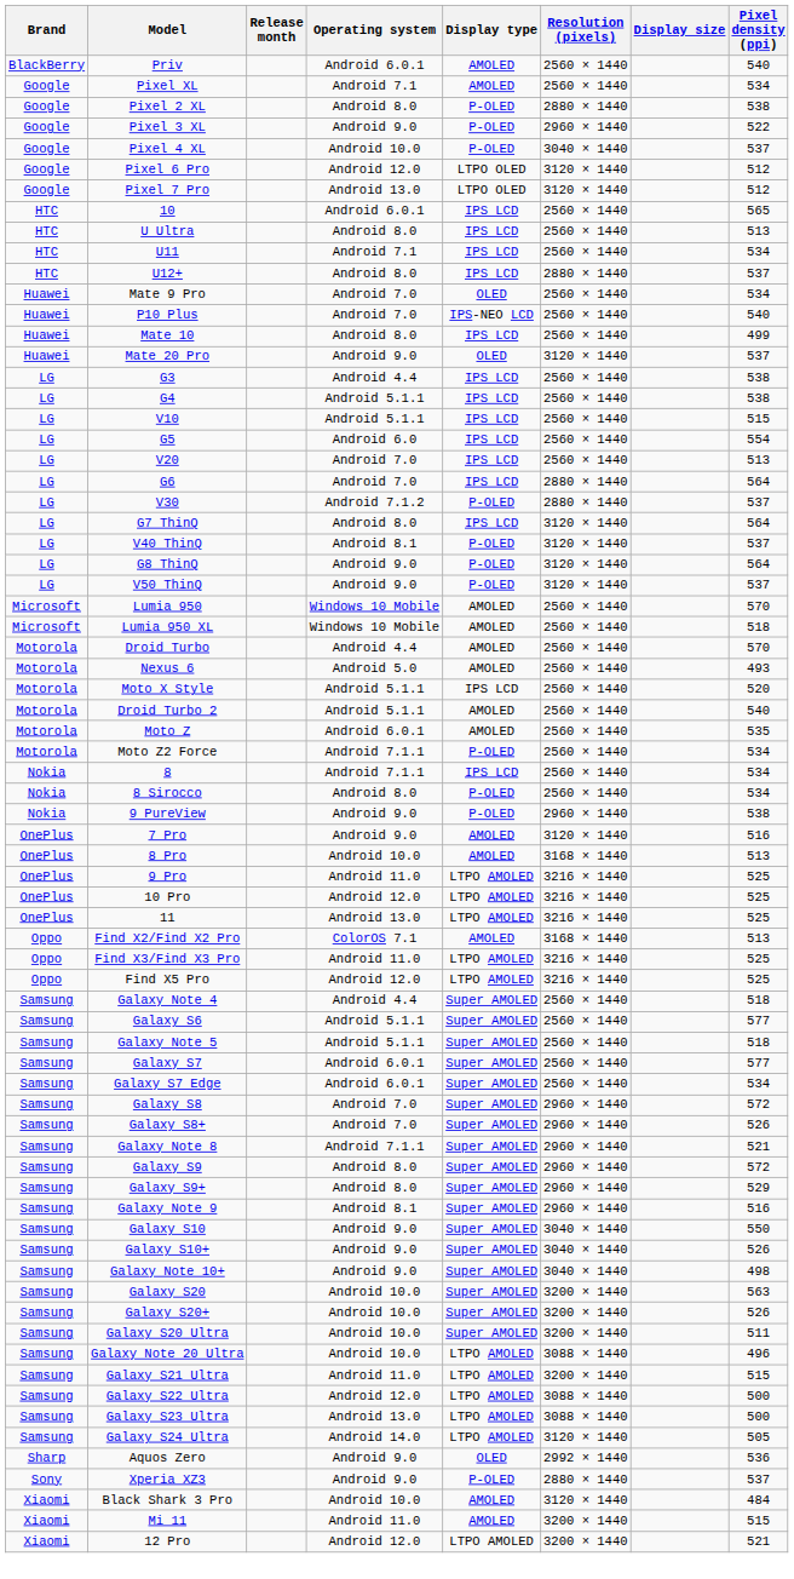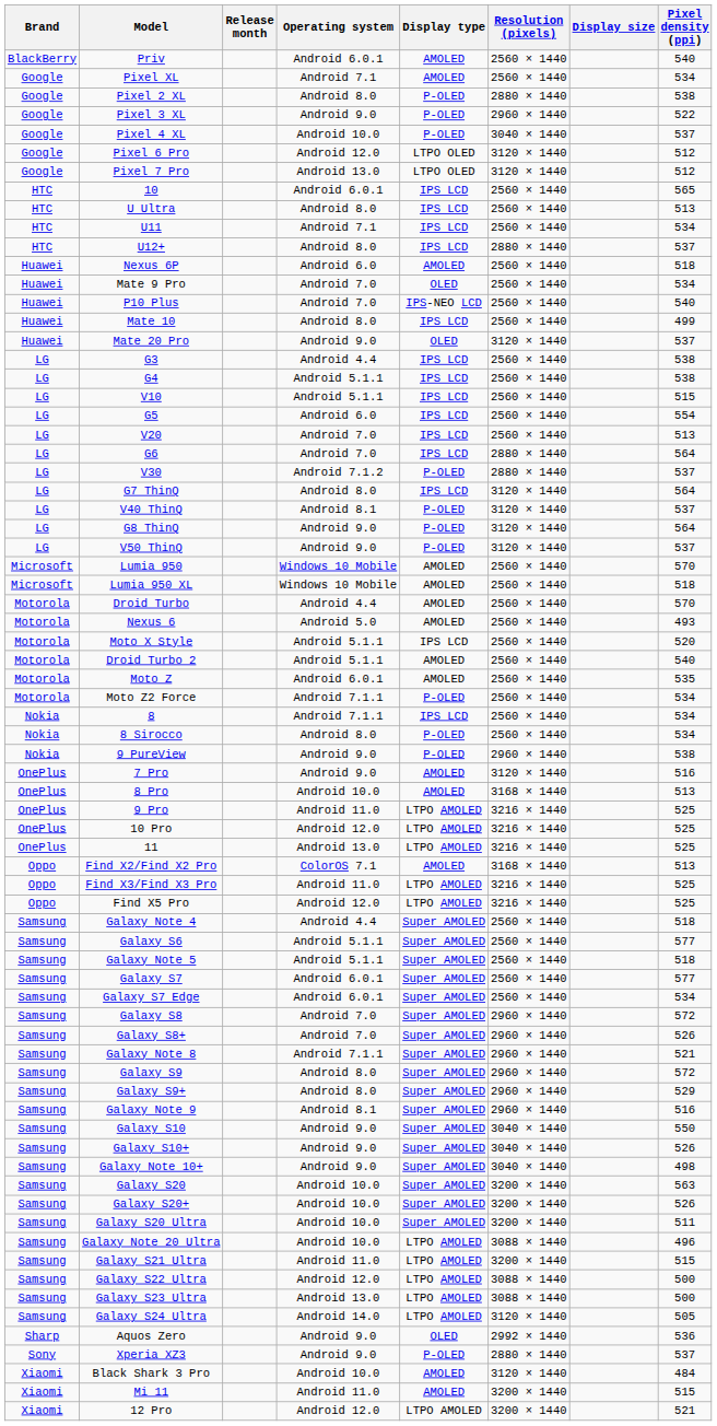 <table style="text-align: center;" class="wikitable sortable">
 <tr>
 <th>Brand</th>
 <th>Model</th>
 <th scope="col" data-sort-type="dates">Release<br>month</th>
 <th>Operating system</th>
 <th>Display type</th>
 <th scope="col" data-sort-type="number"><a href='#'>Resolution<br>(pixels)</a></th>
 <th scope="col" data-sort-type="number"><a href='#'>Display size</a></th>
 <th scope="col" data-sort-type="number"><a href='#'>Pixel<br>density</a><br>(<a href='#'>ppi</a>)</th>
 </tr>
 <tr>
 <td><a href='#'>BlackBerry</a></td>
 <td><a href='#'>Priv</a></td>
 <td></td>
 <td>Android 6.0.1</td>
 <td><a href='#'>AMOLED</a></td>
 <td>2560 × 1440</td>
 <td></td>
 <td>540</td>
 </tr>
 <tr>
 <td><a href='#'>Google</a></td>
 <td><a href='#'>Pixel XL</a></td>
 <td></td>
 <td>Android 7.1</td>
 <td><a href='#'>AMOLED</a></td>
 <td>2560 × 1440</td>
 <td></td>
 <td>534</td>
 </tr>
 <tr>
 <td><a href='#'>Google</a></td>
 <td><a href='#'>Pixel 2 XL</a></td>
 <td></td>
 <td>Android 8.0</td>
 <td><a href='#'>P-OLED</a></td>
 <td>2880 × 1440</td>
 <td></td>
 <td>538</td>
 </tr>
 <tr>
 <td><a href='#'>Google</a></td>
 <td><a href='#'>Pixel 3 XL</a></td>
 <td></td>
 <td>Android 9.0</td>
 <td><a href='#'>P-OLED</a></td>
 <td>2960 × 1440</td>
 <td></td>
 <td>522</td>
 </tr>
 <tr>
 <td><a href='#'>Google</a></td>
 <td><a href='#'>Pixel 4 XL</a></td>
 <td></td>
 <td>Android 10.0</td>
 <td><a href='#'>P-OLED</a></td>
 <td>3040 × 1440</td>
 <td></td>
 <td>537</td>
 </tr>
 <tr>
 <td><a href='#'>Google</a></td>
 <td><a href='#'>Pixel 6 Pro</a></td>
 <td></td>
 <td>Android 12.0</td>
 <td>LTPO OLED</td>
 <td>3120 × 1440</td>
 <td></td>
 <td>512</td>
 </tr>
 <tr>
 <td><a href='#'>Google</a></td>
 <td><a href='#'>Pixel 7 Pro</a></td>
 <td></td>
 <td>Android 13.0</td>
 <td>LTPO OLED</td>
 <td>3120 × 1440</td>
 <td></td>
 <td>512</td>
 </tr>
 <tr>
 <td><a href='#'>HTC</a></td>
 <td><a href='#'>10</a></td>
 <td></td>
 <td>Android 6.0.1</td>
 <td><a href='#'>IPS LCD</a></td>
 <td>2560 × 1440</td>
 <td></td>
 <td>565</td>
 </tr>
 <tr>
 <td><a href='#'>HTC</a></td>
 <td><a href='#'>U Ultra</a></td>
 <td></td>
 <td>Android 8.0</td>
 <td><a href='#'>IPS LCD</a></td>
 <td>2560 × 1440</td>
 <td></td>
 <td>513</td>
 </tr>
 <tr>
 <td><a href='#'>HTC</a></td>
 <td><a href='#'>U11</a></td>
 <td></td>
 <td>Android 7.1</td>
 <td><a href='#'>IPS LCD</a></td>
 <td>2560 × 1440</td>
 <td></td>
 <td>534</td>
 </tr>
 <tr>
 <td><a href='#'>HTC</a></td>
 <td><a href='#'>U12+</a></td>
 <td></td>
 <td>Android 8.0</td>
 <td><a href='#'>IPS LCD</a></td>
 <td>2880 × 1440</td>
 <td></td>
 <td>537</td>
+</tr>
+<tr>
+<td><a href='#'>Huawei</a></td>
+<td><a href='#'>Nexus 6P</a></td>
+<td></td>
+<td>Android 6.0</td>
+<td><a href='#'>AMOLED</a></td>
+<td>2560 × 1440</td>
+<td></td>
+<td>518</td>
 </tr>
 <tr>
 <td><a href='#'>Huawei</a></td>
 <td>Mate 9 Pro</td>
 <td></td>
 <td>Android 7.0</td>
 <td><a href='#'>OLED</a></td>
 <td>2560 × 1440</td>
 <td></td>
 <td>534</td>
 </tr>
 <tr>
 <td><a href='#'>Huawei</a></td>
 <td><a href='#'>P10 Plus</a></td>
 <td></td>
 <td>Android 7.0</td>
 <td><a href='#'>IPS</a>-NEO <a href='#'>LCD</a></td>
 <td>2560 × 1440</td>
 <td></td>
 <td>540</td>
 </tr>
 <tr>
 <td><a href='#'>Huawei</a></td>
 <td><a href='#'>Mate 10</a></td>
 <td></td>
 <td>Android 8.0</td>
 <td><a href='#'>IPS LCD</a></td>
 <td>2560 × 1440</td>
 <td></td>
 <td>499</td>
 </tr>
 <tr>
 <td><a href='#'>Huawei</a></td>
 <td><a href='#'>Mate 20 Pro</a></td>
 <td></td>
 <td>Android 9.0</td>
 <td><a href='#'>OLED</a></td>
 <td>3120 × 1440</td>
 <td></td>
 <td>537</td>
 </tr>
 <tr>
 <td><a href='#'>LG</a></td>
 <td><a href='#'>G3</a></td>
 <td></td>
 <td>Android 4.4</td>
 <td><a href='#'>IPS LCD</a></td>
 <td>2560 × 1440</td>
 <td></td>
 <td>538</td>
 </tr>
 <tr>
 <td><a href='#'>LG</a></td>
 <td><a href='#'>G4</a></td>
 <td></td>
 <td>Android 5.1.1</td>
 <td><a href='#'>IPS LCD</a></td>
 <td>2560 × 1440</td>
 <td></td>
 <td>538</td>
 </tr>
 <tr>
 <td><a href='#'>LG</a></td>
 <td><a href='#'>V10</a></td>
 <td></td>
 <td>Android 5.1.1</td>
 <td><a href='#'>IPS LCD</a></td>
 <td>2560 × 1440</td>
 <td></td>
 <td>515</td>
 </tr>
 <tr>
 <td><a href='#'>LG</a></td>
 <td><a href='#'>G5</a></td>
 <td></td>
 <td>Android 6.0</td>
 <td><a href='#'>IPS LCD</a></td>
 <td>2560 × 1440</td>
 <td></td>
 <td>554</td>
 </tr>
 <tr>
 <td><a href='#'>LG</a></td>
 <td><a href='#'>V20</a></td>
 <td></td>
 <td>Android 7.0</td>
 <td><a href='#'>IPS LCD</a></td>
 <td>2560 × 1440</td>
 <td></td>
 <td>513</td>
 </tr>
 <tr>
 <td><a href='#'>LG</a></td>
 <td><a href='#'>G6</a></td>
 <td></td>
 <td>Android 7.0</td>
 <td><a href='#'>IPS LCD</a></td>
 <td>2880 × 1440</td>
 <td></td>
 <td>564</td>
 </tr>
 <tr>
 <td><a href='#'>LG</a></td>
 <td><a href='#'>V30</a></td>
 <td></td>
 <td>Android 7.1.2</td>
 <td><a href='#'>P-OLED</a></td>
 <td>2880 × 1440</td>
 <td></td>
 <td>537</td>
 </tr>
 <tr>
 <td><a href='#'>LG</a></td>
 <td><a href='#'>G7 ThinQ</a></td>
 <td></td>
 <td>Android 8.0</td>
 <td><a href='#'>IPS LCD</a></td>
 <td>3120 × 1440</td>
 <td></td>
 <td>564</td>
 </tr>
 <tr>
 <td><a href='#'>LG</a></td>
 <td><a href='#'>V40 ThinQ</a></td>
 <td></td>
 <td>Android 8.1</td>
 <td><a href='#'>P-OLED</a></td>
 <td>3120 × 1440</td>
 <td></td>
 <td>537</td>
 </tr>
 <tr>
 <td><a href='#'>LG</a></td>
 <td><a href='#'>G8 ThinQ</a></td>
 <td></td>
 <td>Android 9.0</td>
 <td><a href='#'>P-OLED</a></td>
 <td>3120 × 1440</td>
 <td></td>
 <td>564</td>
 </tr>
 <tr>
 <td><a href='#'>LG</a></td>
 <td><a href='#'>V50 ThinQ</a></td>
 <td></td>
 <td>Android 9.0</td>
 <td><a href='#'>P-OLED</a></td>
 <td>3120 × 1440</td>
 <td></td>
 <td>537</td>
 </tr>
 <tr>
 <td><a href='#'>Microsoft</a></td>
 <td><a href='#'>Lumia 950</a></td>
 <td></td>
 <td><a href='#'>Windows 10 Mobile</a></td>
 <td>AMOLED</td>
 <td>2560 × 1440</td>
 <td></td>
 <td>570</td>
 </tr>
 <tr>
 <td><a href='#'>Microsoft</a></td>
 <td><a href='#'>Lumia 950 XL</a></td>
 <td></td>
 <td>Windows 10 Mobile</td>
 <td>AMOLED</td>
 <td>2560 × 1440</td>
 <td></td>
 <td>518</td>
 </tr>
 <tr>
 <td><a href='#'>Motorola</a></td>
 <td><a href='#'>Droid Turbo</a></td>
 <td></td>
 <td>Android 4.4</td>
 <td>AMOLED</td>
 <td>2560 × 1440</td>
 <td></td>
 <td>570</td>
 </tr>
 <tr>
 <td><a href='#'>Motorola</a></td>
 <td><a href='#'>Nexus 6</a></td>
 <td></td>
 <td>Android 5.0</td>
 <td>AMOLED</td>
 <td>2560 × 1440</td>
 <td></td>
 <td>493</td>
 </tr>
 <tr>
 <td><a href='#'>Motorola</a></td>
 <td><a href='#'>Moto X Style</a></td>
 <td></td>
 <td>Android 5.1.1</td>
 <td>IPS LCD</td>
 <td>2560 × 1440</td>
 <td></td>
 <td>520</td>
 </tr>
 <tr>
 <td><a href='#'>Motorola</a></td>
 <td><a href='#'>Droid Turbo 2</a></td>
 <td></td>
 <td>Android 5.1.1</td>
 <td>AMOLED</td>
 <td>2560 × 1440</td>
 <td></td>
 <td>540</td>
 </tr>
 <tr>
 <td><a href='#'>Motorola</a></td>
 <td><a href='#'>Moto Z</a></td>
 <td></td>
 <td>Android 6.0.1</td>
 <td>AMOLED</td>
 <td>2560 × 1440</td>
 <td></td>
 <td>535</td>
 </tr>
 <tr>
 <td><a href='#'>Motorola</a></td>
 <td>Moto Z2 Force</td>
 <td></td>
 <td>Android 7.1.1</td>
 <td><a href='#'>P-OLED</a></td>
 <td>2560 × 1440</td>
 <td></td>
 <td>534</td>
 </tr>
 <tr>
 <td><a href='#'>Nokia</a></td>
 <td><a href='#'>8</a></td>
 <td></td>
 <td>Android 7.1.1</td>
 <td><a href='#'>IPS LCD</a></td>
 <td>2560 × 1440</td>
 <td></td>
 <td>534</td>
 </tr>
 <tr>
 <td><a href='#'>Nokia</a></td>
 <td><a href='#'>8 Sirocco</a></td>
 <td></td>
 <td>Android 8.0</td>
 <td><a href='#'>P-OLED</a></td>
 <td>2560 × 1440</td>
 <td></td>
 <td>534</td>
 </tr>
 <tr>
 <td><a href='#'>Nokia</a></td>
 <td><a href='#'>9 PureView</a></td>
 <td></td>
 <td>Android 9.0</td>
 <td><a href='#'>P-OLED</a></td>
 <td>2960 × 1440</td>
 <td></td>
 <td>538</td>
 </tr>
 <tr>
 <td><a href='#'>OnePlus</a></td>
 <td><a href='#'>7 Pro</a></td>
 <td></td>
 <td>Android 9.0</td>
 <td><a href='#'>AMOLED</a></td>
 <td>3120 × 1440</td>
 <td></td>
 <td>516</td>
 </tr>
 <tr>
 <td><a href='#'>OnePlus</a></td>
 <td><a href='#'>8 Pro</a></td>
 <td></td>
 <td>Android 10.0</td>
 <td><a href='#'>AMOLED</a></td>
 <td>3168 × 1440</td>
 <td></td>
 <td>513</td>
 </tr>
 <tr>
 <td><a href='#'>OnePlus</a></td>
 <td><a href='#'>9 Pro</a></td>
 <td></td>
 <td>Android 11.0</td>
 <td>LTPO <a href='#'>AMOLED</a></td>
 <td>3216 × 1440</td>
 <td></td>
 <td>525</td>
 </tr>
 <tr>
 <td><a href='#'>OnePlus</a></td>
 <td>10 Pro</td>
 <td></td>
 <td>Android 12.0</td>
 <td>LTPO <a href='#'>AMOLED</a></td>
 <td>3216 × 1440</td>
 <td></td>
 <td>525</td>
 </tr>
 <tr>
 <td><a href='#'>OnePlus</a></td>
 <td>11</td>
 <td></td>
 <td>Android 13.0</td>
 <td>LTPO <a href='#'>AMOLED</a></td>
 <td>3216 × 1440</td>
 <td></td>
 <td>525</td>
 </tr>
 <tr>
 <td><a href='#'>Oppo</a></td>
 <td><a href='#'>Find X2/Find X2 Pro</a></td>
 <td></td>
 <td><a href='#'>ColorOS</a> 7.1</td>
 <td><a href='#'>AMOLED</a></td>
 <td>3168 × 1440</td>
 <td></td>
 <td>513</td>
 </tr>
 <tr>
 <td><a href='#'>Oppo</a></td>
 <td><a href='#'>Find X3/Find X3 Pro</a></td>
 <td></td>
 <td>Android 11.0</td>
 <td>LTPO <a href='#'>AMOLED</a></td>
 <td>3216 × 1440</td>
 <td></td>
 <td>525</td>
 </tr>
 <tr>
 <td><a href='#'>Oppo</a></td>
 <td>Find X5 Pro</td>
 <td></td>
 <td>Android 12.0</td>
 <td>LTPO <a href='#'>AMOLED</a></td>
 <td>3216 × 1440</td>
 <td></td>
 <td>525</td>
 </tr>
 <tr>
 <td><a href='#'>Samsung</a></td>
 <td><a href='#'>Galaxy Note 4</a></td>
 <td></td>
 <td>Android 4.4</td>
 <td><a href='#'>Super AMOLED</a></td>
 <td>2560 × 1440</td>
 <td></td>
 <td>518</td>
 </tr>
 <tr>
 <td><a href='#'>Samsung</a></td>
 <td><a href='#'>Galaxy S6</a></td>
 <td></td>
 <td>Android 5.1.1</td>
 <td><a href='#'>Super AMOLED</a></td>
 <td>2560 × 1440</td>
 <td></td>
 <td>577</td>
 </tr>
 <tr>
 <td><a href='#'>Samsung</a></td>
 <td><a href='#'>Galaxy Note 5</a></td>
 <td></td>
 <td>Android 5.1.1</td>
 <td><a href='#'>Super AMOLED</a></td>
 <td>2560 × 1440</td>
 <td></td>
 <td>518</td>
 </tr>
 <tr>
 <td><a href='#'>Samsung</a></td>
 <td><a href='#'>Galaxy S7</a></td>
 <td></td>
 <td>Android 6.0.1</td>
 <td><a href='#'>Super AMOLED</a></td>
 <td>2560 × 1440</td>
 <td></td>
 <td>577</td>
 </tr>
 <tr>
 <td><a href='#'>Samsung</a></td>
 <td><a href='#'>Galaxy S7 Edge</a></td>
 <td></td>
 <td>Android 6.0.1</td>
 <td><a href='#'>Super AMOLED</a></td>
 <td>2560 × 1440</td>
 <td></td>
 <td>534</td>
 </tr>
 <tr>
 <td><a href='#'>Samsung</a></td>
 <td><a href='#'>Galaxy S8</a></td>
 <td></td>
 <td>Android 7.0</td>
 <td><a href='#'>Super AMOLED</a></td>
 <td>2960 × 1440</td>
 <td></td>
 <td>572</td>
 </tr>
 <tr>
 <td><a href='#'>Samsung</a></td>
 <td><a href='#'>Galaxy S8+</a></td>
 <td></td>
 <td>Android 7.0</td>
 <td><a href='#'>Super AMOLED</a></td>
 <td>2960 × 1440</td>
 <td></td>
 <td>526</td>
 </tr>
 <tr>
 <td><a href='#'>Samsung</a></td>
 <td><a href='#'>Galaxy Note 8</a></td>
 <td></td>
 <td>Android 7.1.1</td>
 <td><a href='#'>Super AMOLED</a></td>
 <td>2960 × 1440</td>
 <td></td>
 <td>521</td>
 </tr>
 <tr>
 <td><a href='#'>Samsung</a></td>
 <td><a href='#'>Galaxy S9</a></td>
 <td></td>
 <td>Android 8.0</td>
 <td><a href='#'>Super AMOLED</a></td>
 <td>2960 × 1440</td>
 <td></td>
 <td>572</td>
 </tr>
 <tr>
 <td><a href='#'>Samsung</a></td>
 <td><a href='#'>Galaxy S9+</a></td>
 <td></td>
 <td>Android 8.0</td>
 <td><a href='#'>Super AMOLED</a></td>
 <td>2960 × 1440</td>
 <td></td>
 <td>529</td>
 </tr>
 <tr>
 <td><a href='#'>Samsung</a></td>
 <td><a href='#'>Galaxy Note 9</a></td>
 <td></td>
 <td>Android 8.1</td>
 <td><a href='#'>Super AMOLED</a></td>
 <td>2960 × 1440</td>
 <td></td>
 <td>516</td>
 </tr>
 <tr>
 <td><a href='#'>Samsung</a></td>
 <td><a href='#'>Galaxy S10</a></td>
 <td></td>
 <td>Android 9.0</td>
 <td><a href='#'>Super AMOLED</a></td>
 <td>3040 × 1440</td>
 <td></td>
 <td>550</td>
 </tr>
 <tr>
 <td><a href='#'>Samsung</a></td>
 <td><a href='#'>Galaxy S10+</a></td>
 <td></td>
 <td>Android 9.0</td>
 <td><a href='#'>Super AMOLED</a></td>
 <td>3040 × 1440</td>
 <td></td>
 <td>526</td>
 </tr>
 <tr>
 <td><a href='#'>Samsung</a></td>
 <td><a href='#'>Galaxy Note 10+</a></td>
 <td></td>
 <td>Android 9.0</td>
 <td><a href='#'>Super AMOLED</a></td>
 <td>3040 × 1440</td>
 <td></td>
 <td>498</td>
 </tr>
 <tr>
 <td><a href='#'>Samsung</a></td>
 <td><a href='#'>Galaxy S20</a></td>
 <td></td>
 <td>Android 10.0</td>
 <td><a href='#'>Super AMOLED</a></td>
 <td>3200 × 1440</td>
 <td></td>
 <td>563</td>
 </tr>
 <tr>
 <td><a href='#'>Samsung</a></td>
 <td><a href='#'>Galaxy S20+</a></td>
 <td></td>
 <td>Android 10.0</td>
 <td><a href='#'>Super AMOLED</a></td>
 <td>3200 × 1440</td>
 <td></td>
 <td>526</td>
 </tr>
 <tr>
 <td><a href='#'>Samsung</a></td>
 <td><a href='#'>Galaxy S20 Ultra</a></td>
 <td></td>
 <td>Android 10.0</td>
 <td><a href='#'>Super AMOLED</a></td>
 <td>3200 × 1440</td>
 <td></td>
 <td>511</td>
 </tr>
 <tr>
 <td><a href='#'>Samsung</a></td>
 <td><a href='#'>Galaxy Note 20 Ultra</a></td>
 <td></td>
 <td>Android 10.0</td>
 <td>LTPO <a href='#'>AMOLED</a></td>
 <td>3088 × 1440</td>
 <td></td>
 <td>496</td>
 </tr>
 <tr>
 <td><a href='#'>Samsung</a></td>
 <td><a href='#'>Galaxy S21 Ultra</a></td>
 <td></td>
 <td>Android 11.0</td>
 <td>LTPO <a href='#'>AMOLED</a></td>
 <td>3200 × 1440</td>
 <td></td>
 <td>515</td>
 </tr>
 <tr>
 <td><a href='#'>Samsung</a></td>
 <td><a href='#'>Galaxy S22 Ultra</a></td>
 <td></td>
 <td>Android 12.0</td>
 <td>LTPO <a href='#'>AMOLED</a></td>
 <td>3088 × 1440</td>
 <td></td>
 <td>500</td>
 </tr>
 <tr>
 <td><a href='#'>Samsung</a></td>
 <td><a href='#'>Galaxy S23 Ultra</a></td>
 <td></td>
 <td>Android 13.0</td>
 <td>LTPO <a href='#'>AMOLED</a></td>
 <td>3088 × 1440</td>
 <td></td>
 <td>500</td>
 </tr>
 <tr>
 <td><a href='#'>Samsung</a></td>
 <td><a href='#'>Galaxy S24 Ultra</a></td>
 <td></td>
 <td>Android 14.0</td>
 <td>LTPO <a href='#'>AMOLED</a></td>
 <td>3120 × 1440</td>
 <td></td>
 <td>505</td>
 </tr>
 <tr>
 <td><a href='#'>Sharp</a></td>
 <td>Aquos Zero</td>
 <td></td>
 <td>Android 9.0</td>
 <td><a href='#'>OLED</a></td>
 <td>2992 × 1440</td>
 <td></td>
 <td>536</td>
 </tr>
 <tr>
 <td><a href='#'>Sony</a></td>
 <td><a href='#'>Xperia XZ3</a></td>
 <td></td>
 <td>Android 9.0</td>
 <td><a href='#'>P-OLED</a></td>
 <td>2880 × 1440</td>
 <td></td>
 <td>537</td>
 </tr>
 <tr>
 <td><a href='#'>Xiaomi</a></td>
 <td>Black Shark 3 Pro</td>
 <td></td>
 <td>Android 10.0</td>
 <td><a href='#'>AMOLED</a></td>
 <td>3120 × 1440</td>
 <td></td>
 <td>484</td>
 </tr>
 <tr>
 <td><a href='#'>Xiaomi</a></td>
 <td><a href='#'>Mi 11</a></td>
 <td></td>
 <td>Android 11.0</td>
 <td><a href='#'>AMOLED</a></td>
 <td>3200 × 1440</td>
 <td></td>
 <td>515</td>
 </tr>
 <tr>
 <td><a href='#'>Xiaomi</a></td>
 <td>12 Pro</td>
 <td></td>
 <td>Android 12.0</td>
 <td>LTPO AMOLED</td>
 <td>3200 × 1440</td>
 <td></td>
 <td>521</td>
 </tr>
 </table>
